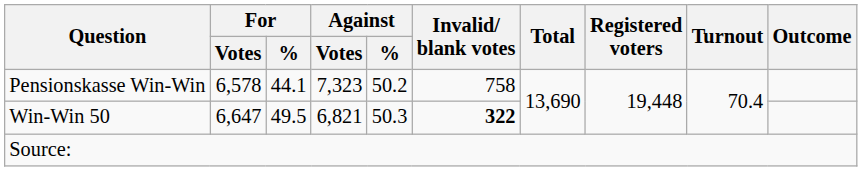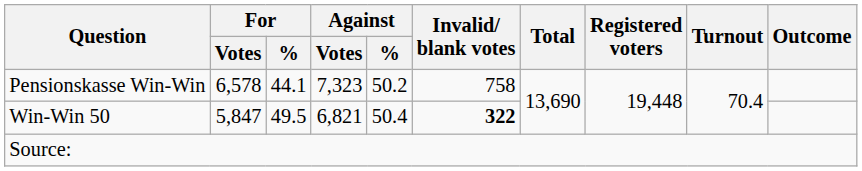 <table class=wikitable style=text-align:right>
 <tr>
 <th rowspan=2>Question</th>
 <th colspan=2>For</th>
 <th colspan=2>Against</th>
 <th rowspan=2>Invalid/<br>blank votes</th>
 <th rowspan=2>Total</th>
 <th rowspan=2>Registered<br>voters</th>
 <th rowspan=2>Turnout</th>
 <th rowspan=2>Outcome</th>
 </tr>
 <tr>
 <th>Votes</th>
 <th>%</th>
 <th>Votes</th>
 <th>%</th>
 </tr>
 <tr>
 <td align=left>Pensionskasse Win-Win</td>
 <td>6,578</td>
 <td>44.1</td>
 <td>7,323</td>
 <td>50.2</td>
 <td>758</td>
 <td rowspan=2>13,690</td>
 <td rowspan=2>19,448</td>
 <td rowspan=2>70.4</td>
 <td></td>
 </tr>
 <tr>
 <td align=left>Win-Win 50</td>
-<td>6,647</td>
+<td>5,847</td>
 <td>49.5</td>
 <td>6,821</td>
-<td>50.3</td>
+<td>50.4</td>
 <td><strong>322</strong></td>
 <td></td>
 </tr>
 <tr>
 <td align=left colspan=10>Source: </td>
 </tr>
 </table>
